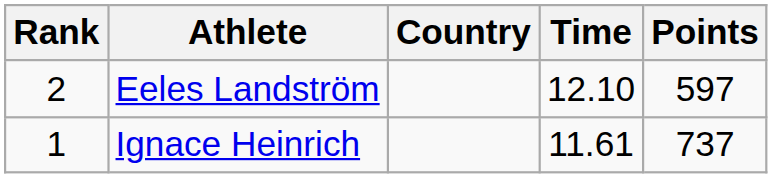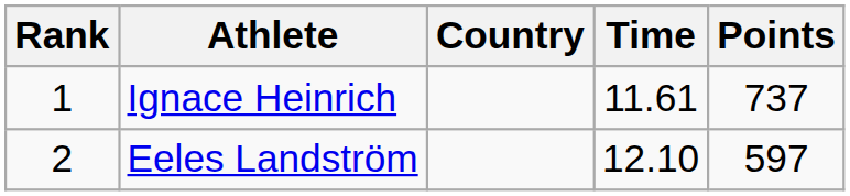 <table class="wikitable sortable" style="text-align:center">
 <tr>
 <th>Rank</th>
 <th>Athlete</th>
 <th>Country</th>
 <th>Time</th>
 <th>Points</th>
 </tr>
 <tr>
+<td>1</td>
+<td align=left><a href='#'>Ignace Heinrich</a></td>
+<td align=left></td>
+<td>11.61</td>
+<td>737</td>
+</tr>
+<tr>
 <td>2</td>
 <td align=left><a href='#'>Eeles Landström</a></td>
 <td align=left></td>
 <td>12.10</td>
 <td>597</td>
 </tr>
-<tr>
-<td>1</td>
-<td align=left><a href='#'>Ignace Heinrich</a></td>
-<td align=left></td>
-<td>11.61</td>
-<td>737</td>
-</tr>
 </table>
